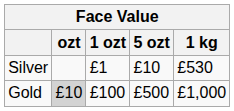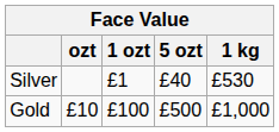 <table class="wikitable">
 <tr>
 <th colspan="5">Face Value</th>
 </tr>
 <tr>
 <th></th>
 <th> ozt</th>
 <th>1 ozt</th>
 <th>5 ozt</th>
 <th>1 kg</th>
 </tr>
 <tr>
 <td>Silver</td>
 <td></td>
 <td>£1</td>
-<td>£10</td>
+<td>£40</td>
 <td>£530</td>
 </tr>
 <tr>
 <td>Gold</td>
-<td style="background: lightgrey;">£10</td>
+<td>£10</td>
 <td>£100</td>
 <td>£500</td>
 <td>£1,000</td>
 </tr>
 </table>
